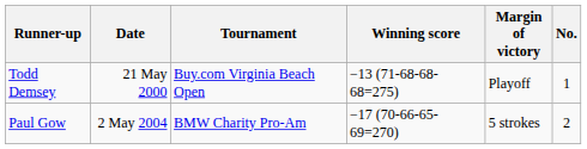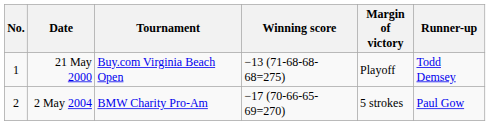 <table class="wikitable" style="font-size:95%;">
 <tr>
-<th>Runner-up</th>
+<th>No.</th>
 <th>Date</th>
 <th>Tournament</th>
 <th>Winning score</th>
 <th>Margin of<br>victory</th>
-<th>No.</th>
+<th>Runner-up</th>
 </tr>
 <tr>
-<td> <a href='#'>Todd Demsey</a></td>
+<td align=center>1</td>
 <td align=right>21 May <a href='#'>2000</a></td>
 <td><a href='#'>Buy.com Virginia Beach Open</a></td>
 <td>−13 (71-68-68-68=275)</td>
 <td>Playoff</td>
-<td align=center>1</td>
+<td> <a href='#'>Todd Demsey</a></td>
 </tr>
 <tr>
-<td> <a href='#'>Paul Gow</a></td>
+<td align=center>2</td>
 <td align=right>2 May <a href='#'>2004</a></td>
 <td><a href='#'>BMW Charity Pro-Am</a></td>
 <td>−17 (70-66-65-69=270)</td>
 <td>5 strokes</td>
-<td align=center>2</td>
+<td> <a href='#'>Paul Gow</a></td>
 </tr>
 </table>
